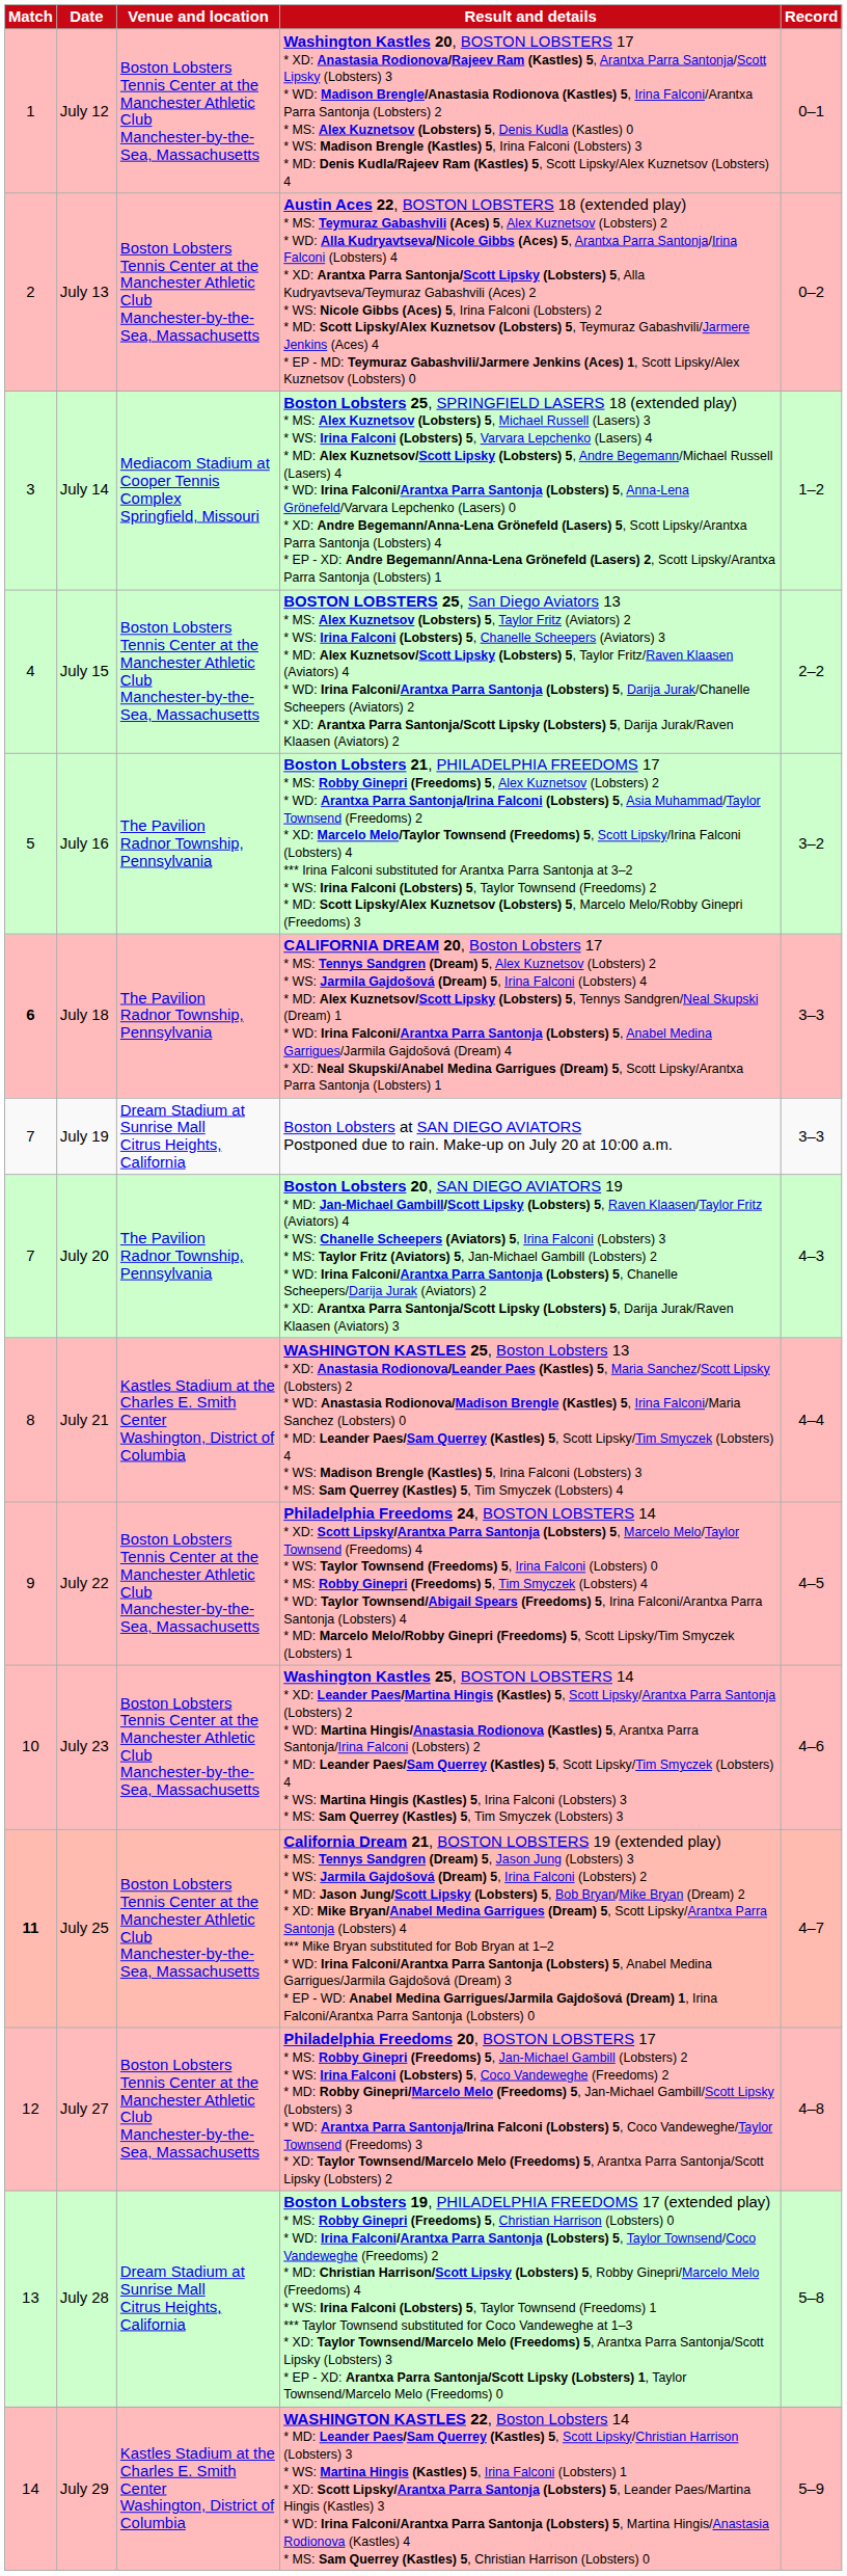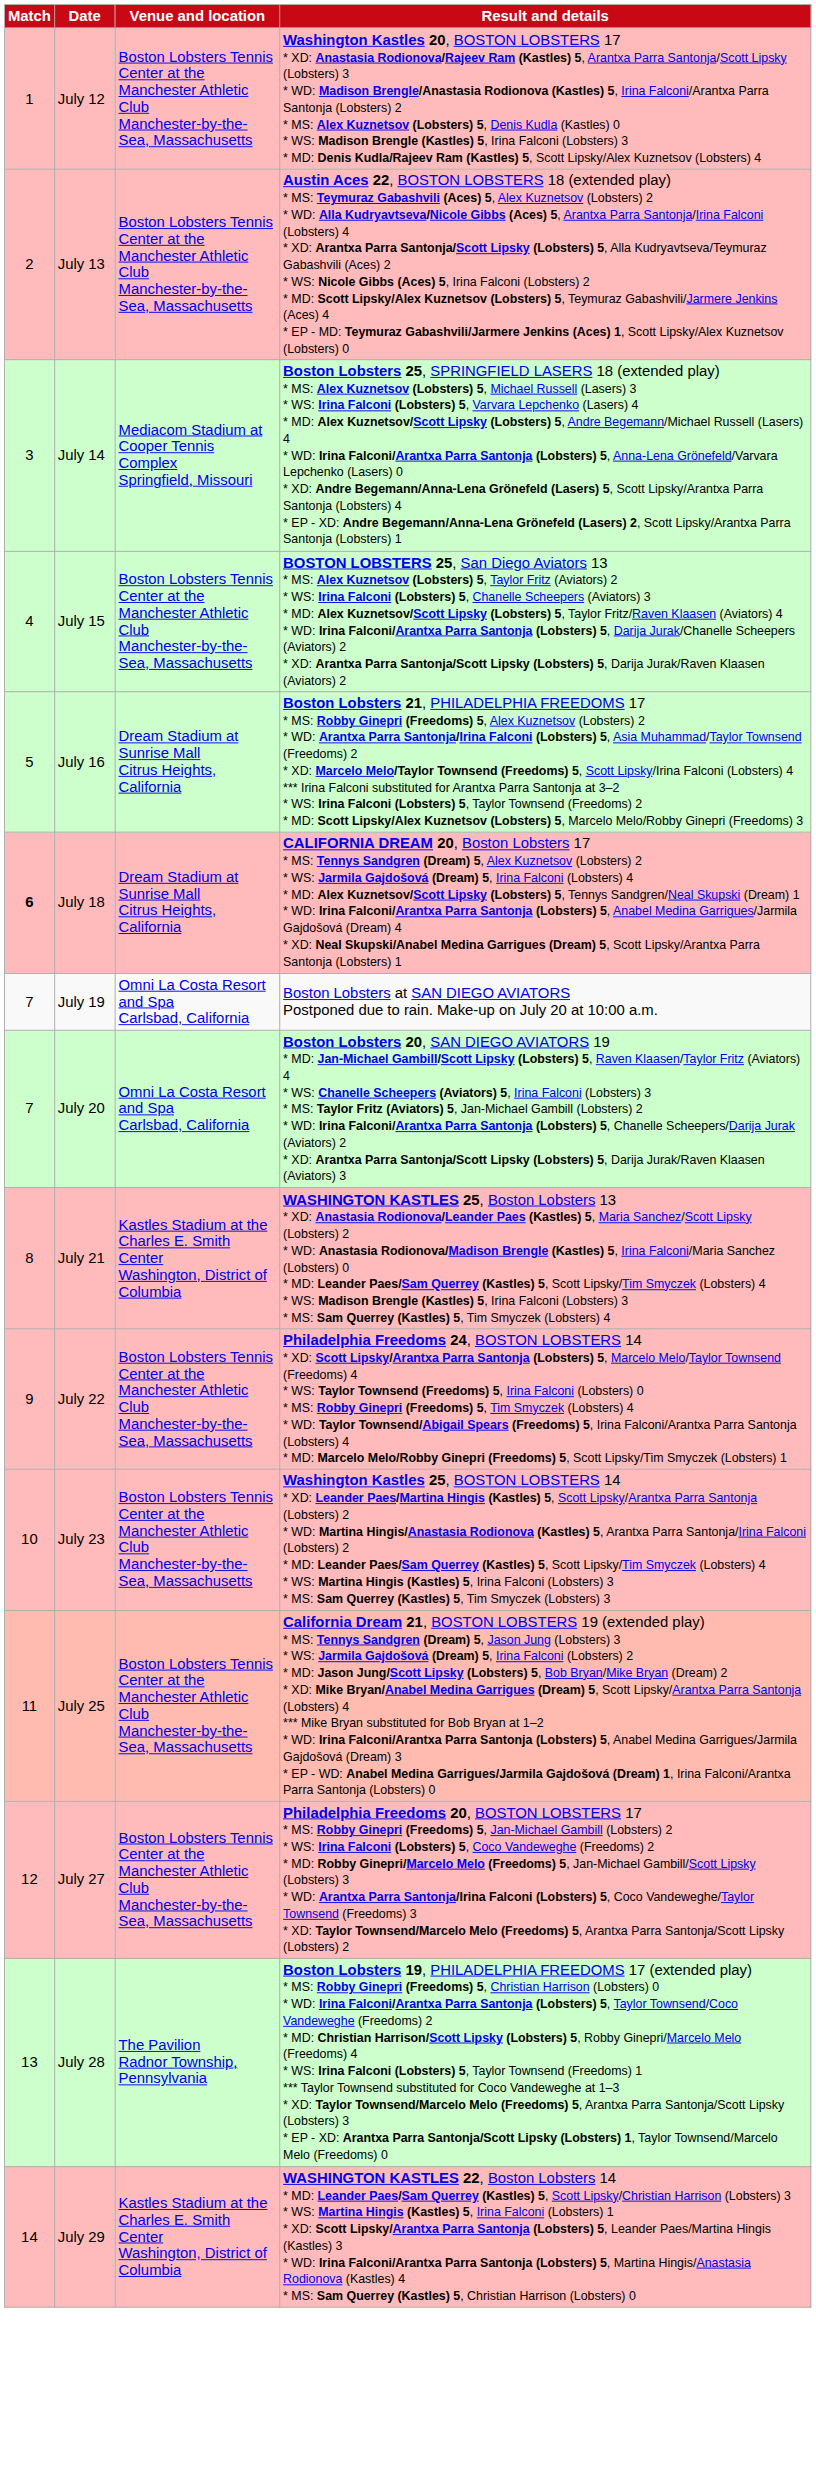 <table class="wikitable" style="text-align:left">
 <tr>
 <th style="background:#C80815; color:white" width="25px">Match</th>
 <th style="background:#C80815; color:white" width="60px">Date</th>
 <th style="background:#C80815; color:white" width="175px">Venue and location</th>
 <th style="background:#C80815; color:white" width="600px">Result and details</th>
-<th style="background:#C80815; color:white" width="25px">Record</th>
 </tr>
 <tr bgcolor="FFBBBB">
 <td style="text-align:center">1</td>
 <td>July 12</td>
 <td><a href='#'>Boston Lobsters Tennis Center at the Manchester Athletic Club</a><br><a href='#'>Manchester-by-the-Sea, Massachusetts</a></td>
 <td><strong><a href='#'>Washington Kastles</a> 20</strong>, <a href='#'>BOSTON LOBSTERS</a> 17<br><small>* XD: <strong><a href='#'>Anastasia Rodionova</a>/<a href='#'>Rajeev Ram</a> (Kastles) 5</strong>, <a href='#'>Arantxa Parra Santonja</a>/<a href='#'>Scott Lipsky</a> (Lobsters) 3<br>* WD: <strong><a href='#'>Madison Brengle</a>/Anastasia Rodionova (Kastles) 5</strong>, <a href='#'>Irina Falconi</a>/Arantxa Parra Santonja (Lobsters) 2<br>* MS: <strong><a href='#'>Alex Kuznetsov</a> (Lobsters) 5</strong>, <a href='#'>Denis Kudla</a> (Kastles) 0<br>* WS: <strong>Madison Brengle (Kastles) 5</strong>, Irina Falconi (Lobsters) 3<br>* MD: <strong>Denis Kudla/Rajeev Ram (Kastles) 5</strong>, Scott Lipsky/Alex Kuznetsov (Lobsters) 4</small></td>
-<td style="text-align:center">0–1</td>
 </tr>
 <tr bgcolor="FFBBBB">
 <td style="text-align:center">2</td>
 <td>July 13</td>
 <td><a href='#'>Boston Lobsters Tennis Center at the Manchester Athletic Club</a><br><a href='#'>Manchester-by-the-Sea, Massachusetts</a></td>
 <td><strong><a href='#'>Austin Aces</a> 22</strong>, <a href='#'>BOSTON LOBSTERS</a> 18 (extended play)<br><small>* MS: <strong><a href='#'>Teymuraz Gabashvili</a> (Aces) 5</strong>, <a href='#'>Alex Kuznetsov</a> (Lobsters) 2<br>* WD: <strong><a href='#'>Alla Kudryavtseva</a>/<a href='#'>Nicole Gibbs</a> (Aces) 5</strong>, <a href='#'>Arantxa Parra Santonja</a>/<a href='#'>Irina Falconi</a> (Lobsters) 4<br>* XD: <strong>Arantxa Parra Santonja/<a href='#'>Scott Lipsky</a> (Lobsters) 5</strong>, Alla Kudryavtseva/Teymuraz Gabashvili (Aces) 2<br>* WS: <strong>Nicole Gibbs (Aces) 5</strong>, Irina Falconi (Lobsters) 2<br>* MD: <strong>Scott Lipsky/Alex Kuznetsov (Lobsters) 5</strong>, Teymuraz Gabashvili/<a href='#'>Jarmere Jenkins</a> (Aces) 4<br>* EP - MD: <strong>Teymuraz Gabashvili/Jarmere Jenkins (Aces) 1</strong>, Scott Lipsky/Alex Kuznetsov (Lobsters) 0</small></td>
-<td style="text-align:center">0–2</td>
 </tr>
 <tr bgcolor="CCFFCC">
 <td style="text-align:center">3</td>
 <td>July 14</td>
 <td><a href='#'>Mediacom Stadium at Cooper Tennis Complex</a><br><a href='#'>Springfield, Missouri</a></td>
 <td><strong><a href='#'>Boston Lobsters</a> 25</strong>, <a href='#'>SPRINGFIELD LASERS</a> 18 (extended play)<br><small>* MS: <strong><a href='#'>Alex Kuznetsov</a> (Lobsters) 5</strong>, <a href='#'>Michael Russell</a> (Lasers) 3<br>* WS: <strong><a href='#'>Irina Falconi</a> (Lobsters) 5</strong>, <a href='#'>Varvara Lepchenko</a> (Lasers) 4<br>* MD: <strong>Alex Kuznetsov/<a href='#'>Scott Lipsky</a> (Lobsters) 5</strong>, <a href='#'>Andre Begemann</a>/Michael Russell (Lasers) 4<br>* WD: <strong>Irina Falconi/<a href='#'>Arantxa Parra Santonja</a> (Lobsters) 5</strong>, <a href='#'>Anna-Lena Grönefeld</a>/Varvara Lepchenko (Lasers) 0<br>* XD: <strong>Andre Begemann/Anna-Lena Grönefeld (Lasers) 5</strong>, Scott Lipsky/Arantxa Parra Santonja (Lobsters) 4<br>* EP - XD: <strong>Andre Begemann/Anna-Lena Grönefeld (Lasers) 2</strong>, Scott Lipsky/Arantxa Parra Santonja (Lobsters) 1</small></td>
-<td style="text-align:center">1–2</td>
 </tr>
 <tr bgcolor="CCFFCC">
 <td style="text-align:center">4</td>
 <td>July 15</td>
 <td><a href='#'>Boston Lobsters Tennis Center at the Manchester Athletic Club</a><br><a href='#'>Manchester-by-the-Sea, Massachusetts</a></td>
 <td><strong><a href='#'>BOSTON LOBSTERS</a> 25</strong>, <a href='#'>San Diego Aviators</a> 13<br><small>* MS: <strong><a href='#'>Alex Kuznetsov</a> (Lobsters) 5</strong>, <a href='#'>Taylor Fritz</a> (Aviators) 2<br>* WS: <strong><a href='#'>Irina Falconi</a> (Lobsters) 5</strong>, <a href='#'>Chanelle Scheepers</a> (Aviators) 3<br>* MD: <strong>Alex Kuznetsov/<a href='#'>Scott Lipsky</a> (Lobsters) 5</strong>, Taylor Fritz/<a href='#'>Raven Klaasen</a> (Aviators) 4<br>* WD: <strong>Irina Falconi/<a href='#'>Arantxa Parra Santonja</a> (Lobsters) 5</strong>, <a href='#'>Darija Jurak</a>/Chanelle Scheepers (Aviators) 2<br>* XD: <strong>Arantxa Parra Santonja/Scott Lipsky (Lobsters) 5</strong>, Darija Jurak/Raven Klaasen (Aviators) 2</small></td>
-<td style="text-align:center">2–2</td>
 </tr>
 <tr bgcolor="CCFFCC">
 <td style="text-align:center">5</td>
 <td>July 16</td>
-<td><a href='#'>The Pavilion</a><br><a href='#'>Radnor Township, Pennsylvania</a></td>
+<td><a href='#'>Dream Stadium at Sunrise Mall</a><br><a href='#'>Citrus Heights, California</a></td>
 <td><strong><a href='#'>Boston Lobsters</a> 21</strong>, <a href='#'>PHILADELPHIA FREEDOMS</a> 17<br><small>* MS: <strong><a href='#'>Robby Ginepri</a> (Freedoms) 5</strong>, <a href='#'>Alex Kuznetsov</a> (Lobsters) 2<br>* WD: <strong><a href='#'>Arantxa Parra Santonja</a>/<a href='#'>Irina Falconi</a> (Lobsters) 5</strong>, <a href='#'>Asia Muhammad</a>/<a href='#'>Taylor Townsend</a> (Freedoms) 2<br>* XD: <strong><a href='#'>Marcelo Melo</a>/Taylor Townsend (Freedoms) 5</strong>, <a href='#'>Scott Lipsky</a>/Irina Falconi (Lobsters) 4<br>*** Irina Falconi substituted for Arantxa Parra Santonja at 3–2<br>* WS: <strong>Irina Falconi (Lobsters) 5</strong>, Taylor Townsend (Freedoms) 2<br>* MD: <strong>Scott Lipsky/Alex Kuznetsov (Lobsters) 5</strong>, Marcelo Melo/Robby Ginepri (Freedoms) 3</small></td>
-<td style="text-align:center">3–2</td>
 </tr>
 <tr bgcolor="FFBBBB">
 <td style="text-align:center"><strong>6</strong></td>
 <td>July 18</td>
-<td><a href='#'>The Pavilion</a><br><a href='#'>Radnor Township, Pennsylvania</a></td>
+<td><a href='#'>Dream Stadium at Sunrise Mall</a><br><a href='#'>Citrus Heights, California</a></td>
 <td><strong><a href='#'>CALIFORNIA DREAM</a> 20</strong>, <a href='#'>Boston Lobsters</a> 17<br><small>* MS: <strong><a href='#'>Tennys Sandgren</a> (Dream) 5</strong>, <a href='#'>Alex Kuznetsov</a> (Lobsters) 2<br>* WS: <strong><a href='#'>Jarmila Gajdošová</a> (Dream) 5</strong>, <a href='#'>Irina Falconi</a> (Lobsters) 4<br>* MD: <strong>Alex Kuznetsov/<a href='#'>Scott Lipsky</a> (Lobsters) 5</strong>, Tennys Sandgren/<a href='#'>Neal Skupski</a> (Dream) 1<br>* WD: <strong>Irina Falconi/<a href='#'>Arantxa Parra Santonja</a> (Lobsters) 5</strong>, <a href='#'>Anabel Medina Garrigues</a>/Jarmila Gajdošová (Dream) 4<br>* XD: <strong>Neal Skupski/Anabel Medina Garrigues (Dream) 5</strong>, Scott Lipsky/Arantxa Parra Santonja (Lobsters) 1</small></td>
-<td style="text-align:center">3–3</td>
 </tr>
 <tr bgcolor=>
 <td style="text-align:center">7</td>
 <td>July 19</td>
-<td><a href='#'>Dream Stadium at Sunrise Mall</a><br><a href='#'>Citrus Heights, California</a></td>
+<td><a href='#'>Omni La Costa Resort and Spa</a><br><a href='#'>Carlsbad, California</a></td>
 <td><a href='#'>Boston Lobsters</a> at <a href='#'>SAN DIEGO AVIATORS</a><br>Postponed due to rain. Make-up on July 20 at 10:00 a.m.</td>
-<td style="text-align:center">3–3</td>
 </tr>
 <tr bgcolor="CCFFCC">
 <td style="text-align:center">7</td>
 <td>July 20</td>
-<td><a href='#'>The Pavilion</a><br><a href='#'>Radnor Township, Pennsylvania</a></td>
+<td><a href='#'>Omni La Costa Resort and Spa</a><br><a href='#'>Carlsbad, California</a></td>
 <td><strong><a href='#'>Boston Lobsters</a> 20</strong>, <a href='#'>SAN DIEGO AVIATORS</a> 19<br><small>* MD: <strong><a href='#'>Jan-Michael Gambill</a>/<a href='#'>Scott Lipsky</a> (Lobsters) 5</strong>, <a href='#'>Raven Klaasen</a>/<a href='#'>Taylor Fritz</a> (Aviators) 4<br>* WS: <strong><a href='#'>Chanelle Scheepers</a> (Aviators) 5</strong>, <a href='#'>Irina Falconi</a> (Lobsters) 3<br>* MS: <strong>Taylor Fritz (Aviators) 5</strong>, Jan-Michael Gambill (Lobsters) 2<br>* WD: <strong>Irina Falconi/<a href='#'>Arantxa Parra Santonja</a> (Lobsters) 5</strong>, Chanelle Scheepers/<a href='#'>Darija Jurak</a> (Aviators) 2<br>* XD: <strong>Arantxa Parra Santonja/Scott Lipsky (Lobsters) 5</strong>, Darija Jurak/Raven Klaasen (Aviators) 3</small></td>
-<td style="text-align:center">4–3</td>
 </tr>
 <tr bgcolor="FFBBBB">
 <td style="text-align:center">8</td>
 <td>July 21</td>
 <td><a href='#'>Kastles Stadium at the Charles E. Smith Center</a><br><a href='#'>Washington, District of Columbia</a></td>
 <td><strong><a href='#'>WASHINGTON KASTLES</a> 25</strong>, <a href='#'>Boston Lobsters</a> 13<br><small>* XD: <strong><a href='#'>Anastasia Rodionova</a>/<a href='#'>Leander Paes</a> (Kastles) 5</strong>, <a href='#'>Maria Sanchez</a>/<a href='#'>Scott Lipsky</a> (Lobsters) 2<br>* WD: <strong>Anastasia Rodionova/<a href='#'>Madison Brengle</a> (Kastles) 5</strong>, <a href='#'>Irina Falconi</a>/Maria Sanchez (Lobsters) 0<br>* MD: <strong>Leander Paes/<a href='#'>Sam Querrey</a> (Kastles) 5</strong>, Scott Lipsky/<a href='#'>Tim Smyczek</a> (Lobsters) 4<br>* WS: <strong>Madison Brengle (Kastles) 5</strong>, Irina Falconi (Lobsters) 3<br>* MS: <strong>Sam Querrey (Kastles) 5</strong>, Tim Smyczek (Lobsters) 4</small></td>
-<td style="text-align:center">4–4</td>
 </tr>
 <tr bgcolor="FFBBBB">
 <td style="text-align:center">9</td>
 <td>July 22</td>
 <td><a href='#'>Boston Lobsters Tennis Center at the Manchester Athletic Club</a><br><a href='#'>Manchester-by-the-Sea, Massachusetts</a></td>
 <td><strong><a href='#'>Philadelphia Freedoms</a> 24</strong>, <a href='#'>BOSTON LOBSTERS</a> 14<br><small>* XD: <strong><a href='#'>Scott Lipsky</a>/<a href='#'>Arantxa Parra Santonja</a> (Lobsters) 5</strong>, <a href='#'>Marcelo Melo</a>/<a href='#'>Taylor Townsend</a> (Freedoms) 4<br>* WS: <strong>Taylor Townsend (Freedoms) 5</strong>, <a href='#'>Irina Falconi</a> (Lobsters) 0<br>* MS: <strong><a href='#'>Robby Ginepri</a> (Freedoms) 5</strong>, <a href='#'>Tim Smyczek</a> (Lobsters) 4<br>* WD: <strong>Taylor Townsend/<a href='#'>Abigail Spears</a> (Freedoms) 5</strong>, Irina Falconi/Arantxa Parra Santonja (Lobsters) 4<br>* MD: <strong>Marcelo Melo/Robby Ginepri (Freedoms) 5</strong>, Scott Lipsky/Tim Smyczek (Lobsters) 1</small></td>
-<td style="text-align:center">4–5</td>
 </tr>
 <tr bgcolor="FFBBBB">
 <td style="text-align:center">10</td>
 <td>July 23</td>
 <td><a href='#'>Boston Lobsters Tennis Center at the Manchester Athletic Club</a><br><a href='#'>Manchester-by-the-Sea, Massachusetts</a></td>
 <td><strong><a href='#'>Washington Kastles</a> 25</strong>, <a href='#'>BOSTON LOBSTERS</a> 14<br><small>* XD: <strong><a href='#'>Leander Paes</a>/<a href='#'>Martina Hingis</a> (Kastles) 5</strong>, <a href='#'>Scott Lipsky</a>/<a href='#'>Arantxa Parra Santonja</a> (Lobsters) 2<br>* WD: <strong>Martina Hingis/<a href='#'>Anastasia Rodionova</a> (Kastles) 5</strong>, Arantxa Parra Santonja/<a href='#'>Irina Falconi</a> (Lobsters) 2<br>* MD: <strong>Leander Paes/<a href='#'>Sam Querrey</a> (Kastles) 5</strong>, Scott Lipsky/<a href='#'>Tim Smyczek</a> (Lobsters) 4<br>* WS: <strong>Martina Hingis (Kastles) 5</strong>, Irina Falconi (Lobsters) 3<br>* MS: <strong>Sam Querrey (Kastles) 5</strong>, Tim Smyczek (Lobsters) 3</small></td>
-<td style="text-align:center">4–6</td>
 </tr>
 <tr bgcolor="FFBBB">
-<td style="text-align:center"><strong>11</strong></td>
+<td style="text-align:center">11</td>
 <td>July 25</td>
 <td><a href='#'>Boston Lobsters Tennis Center at the Manchester Athletic Club</a><br><a href='#'>Manchester-by-the-Sea, Massachusetts</a></td>
 <td><strong><a href='#'>California Dream</a> 21</strong>, <a href='#'>BOSTON LOBSTERS</a> 19 (extended play)<br><small>* MS: <strong><a href='#'>Tennys Sandgren</a> (Dream) 5</strong>, <a href='#'>Jason Jung</a> (Lobsters) 3<br>* WS: <strong><a href='#'>Jarmila Gajdošová</a> (Dream) 5</strong>, <a href='#'>Irina Falconi</a> (Lobsters) 2<br>* MD: <strong>Jason Jung/<a href='#'>Scott Lipsky</a> (Lobsters) 5</strong>, <a href='#'>Bob Bryan</a>/<a href='#'>Mike Bryan</a> (Dream) 2<br>* XD: <strong>Mike Bryan/<a href='#'>Anabel Medina Garrigues</a> (Dream) 5</strong>, Scott Lipsky/<a href='#'>Arantxa Parra Santonja</a> (Lobsters) 4<br>*** Mike Bryan substituted for Bob Bryan at 1–2<br>* WD: <strong>Irina Falconi/Arantxa Parra Santonja (Lobsters) 5</strong>, Anabel Medina Garrigues/Jarmila Gajdošová (Dream) 3<br>* EP - WD: <strong>Anabel Medina Garrigues/Jarmila Gajdošová (Dream) 1</strong>, Irina Falconi/Arantxa Parra Santonja (Lobsters) 0</small></td>
-<td style="text-align:center">4–7</td>
 </tr>
 <tr bgcolor="FFBBBB">
 <td style="text-align:center">12</td>
 <td>July 27</td>
 <td><a href='#'>Boston Lobsters Tennis Center at the Manchester Athletic Club</a><br><a href='#'>Manchester-by-the-Sea, Massachusetts</a></td>
 <td><strong><a href='#'>Philadelphia Freedoms</a> 20</strong>, <a href='#'>BOSTON LOBSTERS</a> 17<br><small>* MS: <strong><a href='#'>Robby Ginepri</a> (Freedoms) 5</strong>, <a href='#'>Jan-Michael Gambill</a> (Lobsters) 2<br>* WS: <strong><a href='#'>Irina Falconi</a> (Lobsters) 5</strong>, <a href='#'>Coco Vandeweghe</a> (Freedoms) 2<br>* MD: <strong>Robby Ginepri/<a href='#'>Marcelo Melo</a> (Freedoms) 5</strong>, Jan-Michael Gambill/<a href='#'>Scott Lipsky</a> (Lobsters) 3<br>* WD: <strong><a href='#'>Arantxa Parra Santonja</a>/Irina Falconi (Lobsters) 5</strong>, Coco Vandeweghe/<a href='#'>Taylor Townsend</a> (Freedoms) 3<br>* XD: <strong>Taylor Townsend/Marcelo Melo (Freedoms) 5</strong>, Arantxa Parra Santonja/Scott Lipsky (Lobsters) 2</small></td>
-<td style="text-align:center">4–8</td>
 </tr>
 <tr bgcolor="CCFFCC">
 <td style="text-align:center">13</td>
 <td>July 28</td>
-<td><a href='#'>Dream Stadium at Sunrise Mall</a><br><a href='#'>Citrus Heights, California</a></td>
+<td><a href='#'>The Pavilion</a><br><a href='#'>Radnor Township, Pennsylvania</a></td>
 <td><strong><a href='#'>Boston Lobsters</a> 19</strong>, <a href='#'>PHILADELPHIA FREEDOMS</a> 17 (extended play)<br><small>* MS: <strong><a href='#'>Robby Ginepri</a> (Freedoms) 5</strong>, <a href='#'>Christian Harrison</a> (Lobsters) 0<br>* WD: <strong><a href='#'>Irina Falconi</a>/<a href='#'>Arantxa Parra Santonja</a> (Lobsters) 5</strong>, <a href='#'>Taylor Townsend</a>/<a href='#'>Coco Vandeweghe</a> (Freedoms) 2<br>* MD: <strong>Christian Harrison/<a href='#'>Scott Lipsky</a> (Lobsters) 5</strong>, Robby Ginepri/<a href='#'>Marcelo Melo</a> (Freedoms) 4<br>* WS: <strong>Irina Falconi (Lobsters) 5</strong>, Taylor Townsend (Freedoms) 1<br>*** Taylor Townsend substituted for Coco Vandeweghe at 1–3<br>* XD: <strong>Taylor Townsend/Marcelo Melo (Freedoms) 5</strong>, Arantxa Parra Santonja/Scott Lipsky (Lobsters) 3<br>* EP - XD: <strong>Arantxa Parra Santonja/Scott Lipsky (Lobsters) 1</strong>, Taylor Townsend/Marcelo Melo (Freedoms) 0</small></td>
-<td style="text-align:center">5–8</td>
 </tr>
 <tr bgcolor="FFBBBB">
 <td style="text-align:center">14</td>
 <td>July 29</td>
 <td><a href='#'>Kastles Stadium at the Charles E. Smith Center</a><br><a href='#'>Washington, District of Columbia</a></td>
 <td><strong><a href='#'>WASHINGTON KASTLES</a> 22</strong>, <a href='#'>Boston Lobsters</a> 14<br><small>* MD: <strong><a href='#'>Leander Paes</a>/<a href='#'>Sam Querrey</a> (Kastles) 5</strong>, <a href='#'>Scott Lipsky</a>/<a href='#'>Christian Harrison</a> (Lobsters) 3<br>* WS: <strong><a href='#'>Martina Hingis</a> (Kastles) 5</strong>, <a href='#'>Irina Falconi</a> (Lobsters) 1<br>* XD: <strong>Scott Lipsky/<a href='#'>Arantxa Parra Santonja</a> (Lobsters) 5</strong>, Leander Paes/Martina Hingis (Kastles) 3<br>* WD: <strong>Irina Falconi/Arantxa Parra Santonja (Lobsters) 5</strong>, Martina Hingis/<a href='#'>Anastasia Rodionova</a> (Kastles) 4<br>* MS: <strong>Sam Querrey (Kastles) 5</strong>, Christian Harrison (Lobsters) 0</small></td>
-<td style="text-align:center">5–9</td>
 </tr>
 </table>
